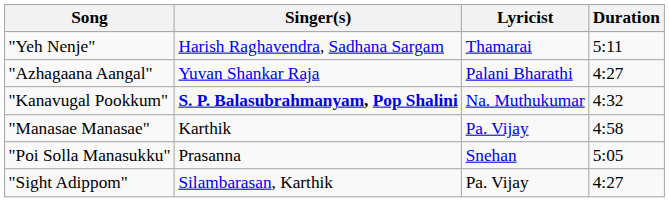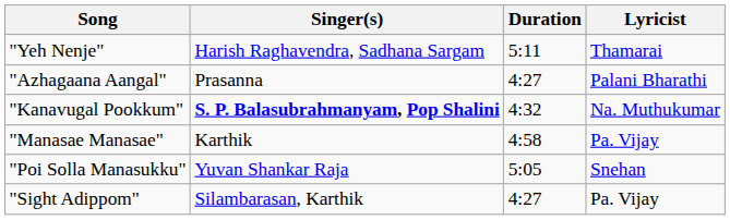 <table class="wikitable tracklist">
 <tr>
 <th>Song</th>
 <th>Singer(s)</th>
+<th>Duration</th>
 <th>Lyricist</th>
-<th>Duration</th>
 </tr>
 <tr>
 <td>"Yeh Nenje"</td>
 <td><a href='#'>Harish Raghavendra</a>, <a href='#'>Sadhana Sargam</a></td>
+<td>5:11</td>
 <td><a href='#'>Thamarai</a></td>
-<td>5:11</td>
 </tr>
 <tr>
 <td>"Azhagaana Aangal"</td>
-<td><a href='#'>Yuvan Shankar Raja</a></td>
+<td>Prasanna</td>
+<td>4:27</td>
 <td><a href='#'>Palani Bharathi</a></td>
-<td>4:27</td>
 </tr>
 <tr>
 <td>"Kanavugal Pookkum"</td>
 <td><strong><a href='#'>S. P. Balasubrahmanyam</a>, <a href='#'>Pop Shalini</a></strong></td>
+<td>4:32</td>
 <td><a href='#'>Na. Muthukumar</a></td>
-<td>4:32</td>
 </tr>
 <tr>
 <td>"Manasae Manasae"</td>
 <td>Karthik</td>
+<td>4:58</td>
 <td><a href='#'>Pa. Vijay</a></td>
-<td>4:58</td>
 </tr>
 <tr>
 <td>"Poi Solla Manasukku"</td>
-<td>Prasanna</td>
+<td><a href='#'>Yuvan Shankar Raja</a></td>
+<td>5:05</td>
 <td><a href='#'>Snehan</a></td>
-<td>5:05</td>
 </tr>
 <tr>
 <td>"Sight Adippom"</td>
 <td><a href='#'>Silambarasan</a>, Karthik</td>
+<td>4:27</td>
 <td>Pa. Vijay</td>
-<td>4:27</td>
 </tr>
 </table>
